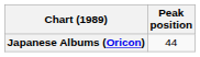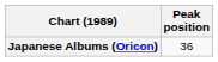 <table class="wikitable plainrowheaders" style="text-align:center">
 <tr>
 <th scope="col">Chart (1989)</th>
 <th scope="col">Peak<br> position</th>
 </tr>
 <tr>
 <th scope="row">Japanese Albums (<a href='#'>Oricon</a>)</th>
-<td>44</td>
+<td>36</td>
 </tr>
 </table>
